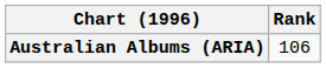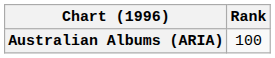 <table class="wikitable plainrowheaders" style="text-align:center">
 <tr>
 <th scope="col">Chart (1996)</th>
 <th scope="col">Rank</th>
 </tr>
 <tr>
 <th scope="row">Australian Albums (ARIA)</th>
-<td>106</td>
+<td>100</td>
 </tr>
 </table>
